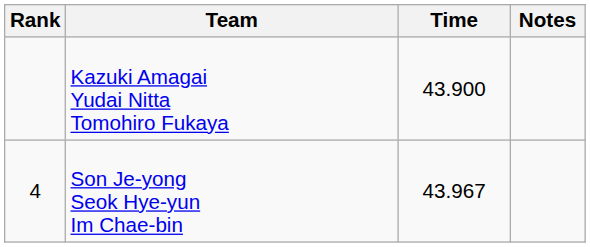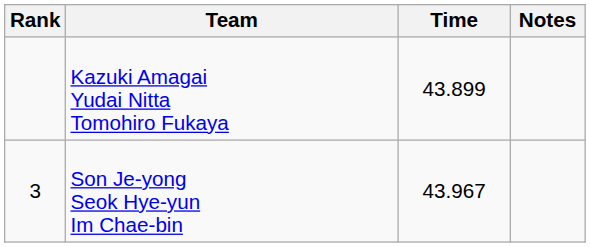 <table class=wikitable style="text-align:center">
 <tr>
 <th width=40>Rank</th>
 <th width=250>Team</th>
 <th width=80>Time</th>
 <th width=50>Notes</th>
 </tr>
 <tr>
 <td></td>
 <td align=left><br><a href='#'>Kazuki Amagai</a><br><a href='#'>Yudai Nitta</a><br><a href='#'>Tomohiro Fukaya</a></td>
-<td>43.900</td>
+<td>43.899</td>
 <td></td>
 </tr>
 <tr>
-<td>4</td>
+<td>3</td>
 <td align=left><br><a href='#'>Son Je-yong</a><br><a href='#'>Seok Hye-yun</a><br><a href='#'>Im Chae-bin</a></td>
 <td>43.967</td>
 <td></td>
 </tr>
 </table>
